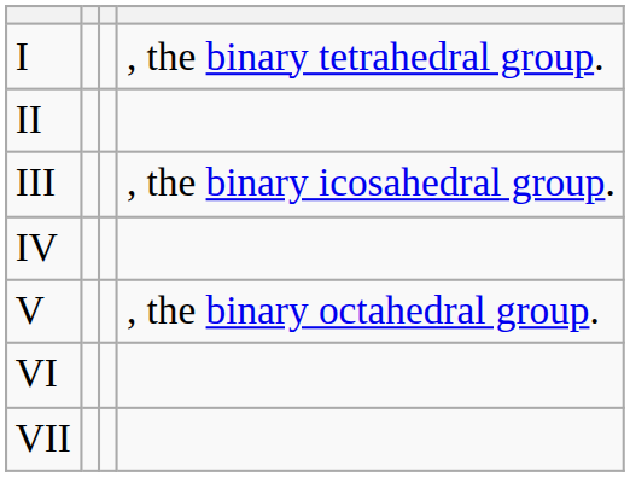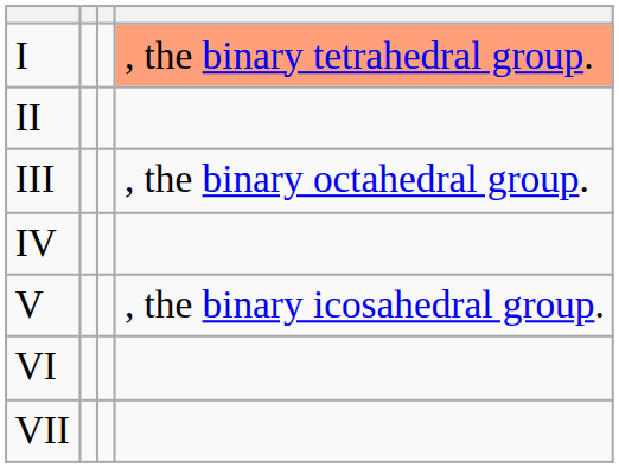 <table class="wikitable">
 <tr>
 <th></th>
 <th></th>
 <th></th>
 <th></th>
 </tr>
 <tr>
 <td>I</td>
 <td></td>
 <td></td>
-<td>, the <a href='#'>binary tetrahedral group</a>.</td>
+<td style="background: lightsalmon;">, the <a href='#'>binary tetrahedral group</a>.</td>
 </tr>
 <tr>
 <td>II</td>
 <td></td>
 <td></td>
 <td></td>
 </tr>
 <tr>
 <td>III</td>
 <td></td>
 <td></td>
-<td>, the <a href='#'>binary icosahedral group</a>.</td>
+<td>, the <a href='#'>binary octahedral group</a>.</td>
 </tr>
 <tr>
 <td>IV</td>
 <td></td>
 <td></td>
 <td></td>
 </tr>
 <tr>
 <td>V</td>
 <td></td>
 <td></td>
-<td>, the <a href='#'>binary octahedral group</a>.</td>
+<td>, the <a href='#'>binary icosahedral group</a>.</td>
 </tr>
 <tr>
 <td>VI</td>
 <td></td>
 <td></td>
 <td></td>
 </tr>
 <tr>
 <td>VII</td>
 <td></td>
 <td></td>
 <td></td>
 </tr>
 </table>
